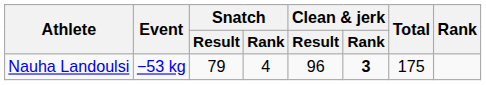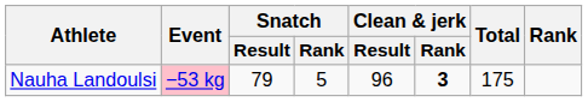 <table class="wikitable" style="font-size:90%">
 <tr>
 <th rowspan="2">Athlete</th>
 <th rowspan="2">Event</th>
 <th colspan="2">Snatch</th>
 <th colspan="2">Clean & jerk</th>
 <th rowspan="2">Total</th>
 <th rowspan="2">Rank</th>
 </tr>
 <tr style="font-size:95%">
 <th>Result</th>
 <th>Rank</th>
 <th>Result</th>
 <th>Rank</th>
 </tr>
 <tr align=center>
 <td align=left><a href='#'>Nauha Landoulsi</a></td>
-<td align=left><a href='#'>−53 kg</a></td>
+<td align=left style="background: pink;"><a href='#'>−53 kg</a></td>
 <td>79</td>
-<td>4</td>
+<td>5</td>
 <td>96</td>
 <td><strong>3</strong></td>
 <td>175</td>
 <td></td>
 </tr>
 </table>
